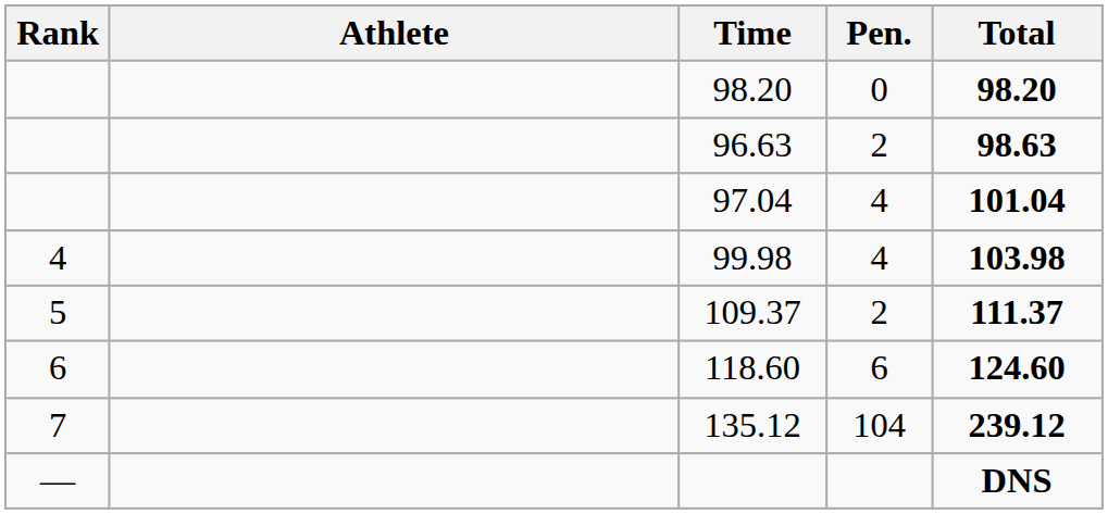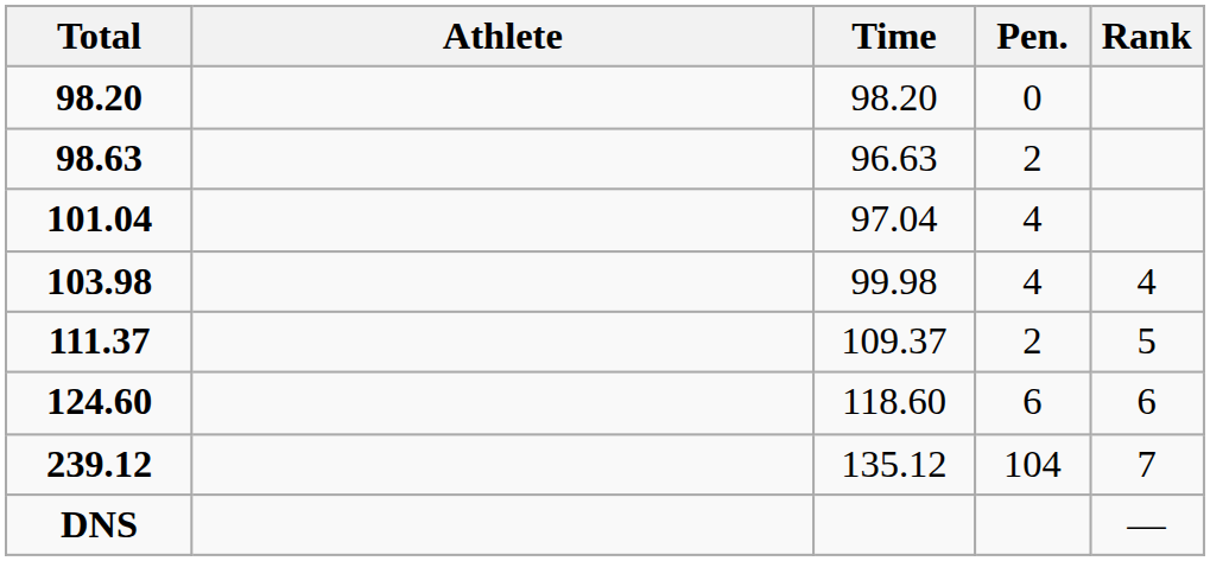 <table class=wikitable style="text-align:center">
 <tr>
-<th width=40>Rank</th>
+<th width=70>Total</th>
 <th width=250>Athlete</th>
 <th width=60>Time</th>
 <th width=40>Pen.</th>
-<th width=70>Total</th>
+<th width=40>Rank</th>
 </tr>
 <tr>
-<td></td>
+<td><strong>98.20</strong></td>
 <td align=left></td>
 <td>98.20</td>
 <td>0</td>
-<td><strong>98.20</strong></td>
+<td></td>
 </tr>
 <tr>
-<td></td>
+<td><strong>98.63</strong></td>
 <td align=left></td>
 <td>96.63</td>
 <td>2</td>
-<td><strong>98.63</strong></td>
+<td></td>
 </tr>
 <tr>
-<td></td>
+<td><strong>101.04</strong></td>
 <td align=left></td>
 <td>97.04</td>
 <td>4</td>
-<td><strong>101.04</strong></td>
+<td></td>
 </tr>
 <tr>
-<td>4</td>
+<td><strong>103.98</strong></td>
 <td align=left></td>
 <td>99.98</td>
 <td>4</td>
-<td><strong>103.98</strong></td>
+<td>4</td>
 </tr>
 <tr>
-<td>5</td>
+<td><strong>111.37</strong></td>
 <td align=left></td>
 <td>109.37</td>
 <td>2</td>
-<td><strong>111.37</strong></td>
+<td>5</td>
 </tr>
 <tr>
-<td>6</td>
+<td><strong>124.60</strong></td>
 <td align=left></td>
 <td>118.60</td>
 <td>6</td>
-<td><strong>124.60</strong></td>
+<td>6</td>
 </tr>
 <tr>
-<td>7</td>
+<td><strong>239.12</strong></td>
 <td align=left></td>
 <td>135.12</td>
 <td>104</td>
-<td><strong>239.12</strong></td>
+<td>7</td>
 </tr>
 <tr>
-<td>—</td>
+<td><strong>DNS</strong></td>
 <td align=left></td>
 <td></td>
 <td></td>
-<td><strong>DNS</strong></td>
+<td>—</td>
 </tr>
 </table>
